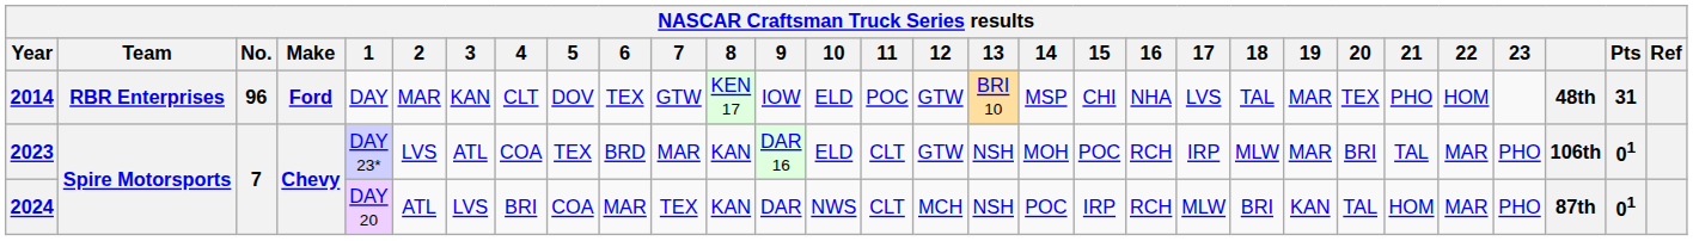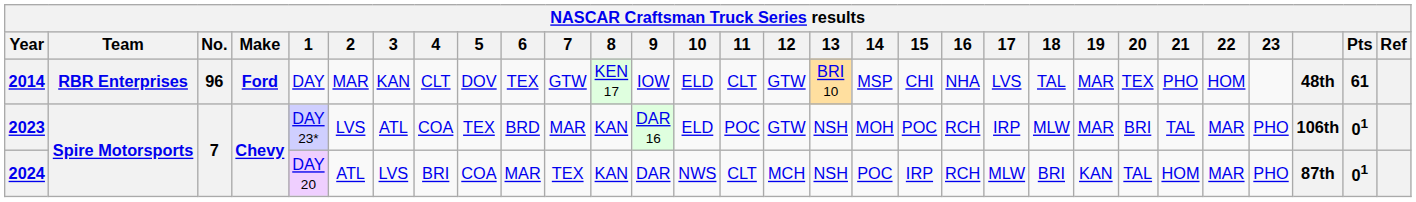 <table class="wikitable" style="text-align:center; font-size:75%">
 <tr>
 <th colspan=30><a href='#'>NASCAR Craftsman Truck Series</a> results</th>
 </tr>
 <tr>
 <th>Year</th>
 <th>Team</th>
 <th>No.</th>
 <th>Make</th>
 <th>1</th>
 <th>2</th>
 <th>3</th>
 <th>4</th>
 <th>5</th>
 <th>6</th>
 <th>7</th>
 <th>8</th>
 <th>9</th>
 <th>10</th>
 <th>11</th>
 <th>12</th>
 <th>13</th>
 <th>14</th>
 <th>15</th>
 <th>16</th>
 <th>17</th>
 <th>18</th>
 <th>19</th>
 <th>20</th>
 <th>21</th>
 <th>22</th>
 <th>23</th>
 <th></th>
 <th>Pts</th>
 <th>Ref</th>
 </tr>
 <tr>
 <th><a href='#'>2014</a></th>
 <th><a href='#'>RBR Enterprises</a></th>
 <th>96</th>
 <th><a href='#'>Ford</a></th>
 <td><a href='#'>DAY</a></td>
 <td><a href='#'>MAR</a></td>
 <td><a href='#'>KAN</a></td>
 <td><a href='#'>CLT</a></td>
 <td><a href='#'>DOV</a></td>
 <td><a href='#'>TEX</a></td>
 <td><a href='#'>GTW</a></td>
 <td style="background:#DFFFDF;"><a href='#'>KEN</a><br><small>17</small></td>
 <td><a href='#'>IOW</a></td>
 <td><a href='#'>ELD</a></td>
-<td><a href='#'>POC</a></td>
+<td><a href='#'>CLT</a></td>
 <td><a href='#'>GTW</a></td>
 <td style="background:#FFDF9F;"><a href='#'>BRI</a><br><small>10</small></td>
 <td><a href='#'>MSP</a></td>
 <td><a href='#'>CHI</a></td>
 <td><a href='#'>NHA</a></td>
 <td><a href='#'>LVS</a></td>
 <td><a href='#'>TAL</a></td>
 <td><a href='#'>MAR</a></td>
 <td><a href='#'>TEX</a></td>
 <td><a href='#'>PHO</a></td>
 <td><a href='#'>HOM</a></td>
 <td></td>
 <th>48th</th>
-<th>31</th>
+<th>61</th>
 <th></th>
 </tr>
 <tr>
 <th><a href='#'>2023</a></th>
 <th rowspan=2><a href='#'>Spire Motorsports</a></th>
 <th rowspan=2>7</th>
 <th rowspan=2><a href='#'>Chevy</a></th>
 <td style="background:#CFCFFF;"><a href='#'>DAY</a><br><small>23*</small></td>
 <td><a href='#'>LVS</a></td>
 <td><a href='#'>ATL</a></td>
 <td><a href='#'>COA</a></td>
 <td><a href='#'>TEX</a></td>
 <td><a href='#'>BRD</a></td>
 <td><a href='#'>MAR</a></td>
 <td><a href='#'>KAN</a></td>
 <td style="background:#DFFFDF;"><a href='#'>DAR</a><br><small>16</small></td>
 <td><a href='#'>ELD</a></td>
-<td><a href='#'>CLT</a></td>
+<td><a href='#'>POC</a></td>
 <td><a href='#'>GTW</a></td>
 <td><a href='#'>NSH</a></td>
 <td><a href='#'>MOH</a></td>
 <td><a href='#'>POC</a></td>
 <td><a href='#'>RCH</a></td>
 <td><a href='#'>IRP</a></td>
 <td><a href='#'>MLW</a></td>
 <td><a href='#'>MAR</a></td>
 <td><a href='#'>BRI</a></td>
 <td><a href='#'>TAL</a></td>
 <td><a href='#'>MAR</a></td>
 <td><a href='#'>PHO</a></td>
 <th>106th</th>
 <th>0<sup>1</sup></th>
 <th></th>
 </tr>
 <tr>
 <th><a href='#'>2024</a></th>
 <td style="background:#EFCFFF;"><a href='#'>DAY</a><br><small>20</small></td>
 <td><a href='#'>ATL</a></td>
 <td><a href='#'>LVS</a></td>
 <td><a href='#'>BRI</a></td>
 <td><a href='#'>COA</a></td>
 <td><a href='#'>MAR</a></td>
 <td><a href='#'>TEX</a></td>
 <td><a href='#'>KAN</a></td>
 <td><a href='#'>DAR</a></td>
 <td><a href='#'>NWS</a></td>
 <td><a href='#'>CLT</a></td>
 <td><a href='#'>MCH</a></td>
 <td><a href='#'>NSH</a></td>
 <td><a href='#'>POC</a></td>
 <td><a href='#'>IRP</a></td>
 <td><a href='#'>RCH</a></td>
 <td><a href='#'>MLW</a></td>
 <td><a href='#'>BRI</a></td>
 <td><a href='#'>KAN</a></td>
 <td><a href='#'>TAL</a></td>
 <td><a href='#'>HOM</a></td>
 <td><a href='#'>MAR</a></td>
 <td><a href='#'>PHO</a></td>
 <th>87th</th>
 <th>0<sup>1</sup></th>
 <th></th>
 </tr>
 </table>
